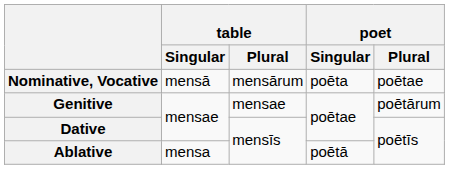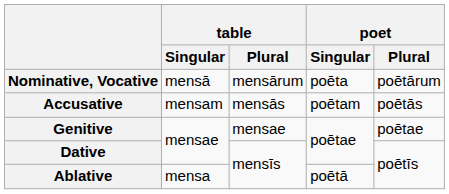 <table class="wikitable">
 <tr>
 <th rowspan="2"></th>
 <th colspan="2"><br>table </th>
 <th colspan="2"><br>poet </th>
 </tr>
 <tr>
 <th>Singular</th>
 <th>Plural</th>
 <th>Singular</th>
 <th>Plural</th>
 </tr>
 <tr>
 <th>Nominative, Vocative</th>
 <td>mensā</td>
 <td>mensārum</td>
 <td>poēta</td>
-<td>poētae</td>
+<td>poētārum</td>
+</tr>
+<tr>
+<th>Accusative</th>
+<td>mensam</td>
+<td>mensās</td>
+<td>poētam</td>
+<td>poētās</td>
 </tr>
 <tr>
 <th>Genitive</th>
 <td rowspan="2">mensae</td>
 <td>mensae</td>
 <td rowspan="2">poētae</td>
-<td>poētārum</td>
+<td>poētae</td>
 </tr>
 <tr>
 <th>Dative</th>
 <td rowspan="2">mensīs</td>
 <td rowspan="2">poētīs</td>
 </tr>
 <tr>
 <th>Ablative</th>
 <td>mensa</td>
 <td>poētā</td>
 </tr>
 </table>
